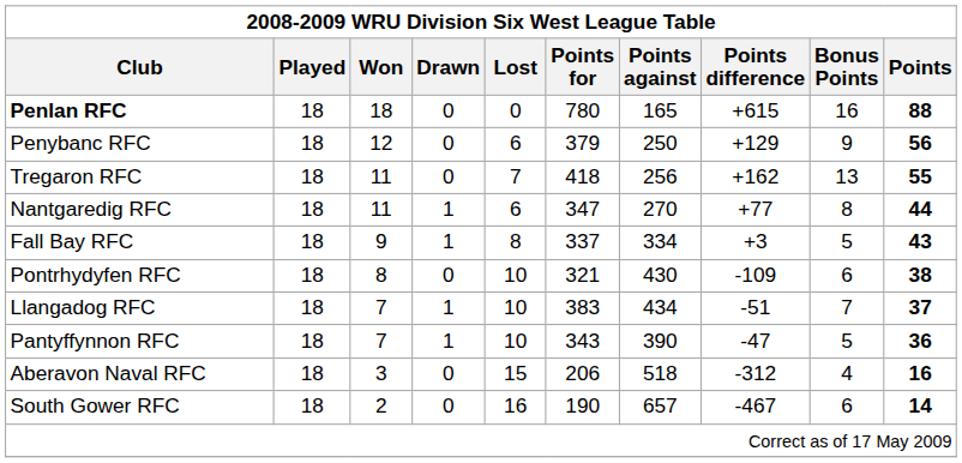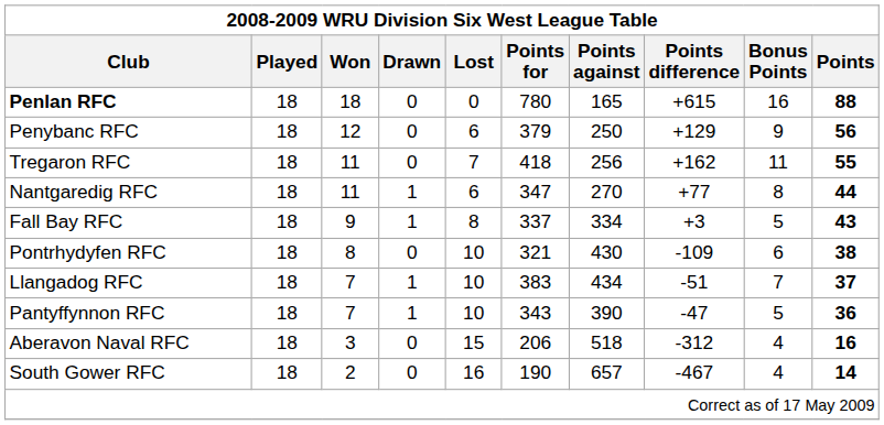 <table class="wikitable" style="float:left; margin-right:15px; text-align: center;">
 <tr>
 <td colspan="10" bgcolor="#FFFFFF" cellpadding="0" cellspacing="0"><strong>2008-2009 WRU Division Six West League Table</strong></td>
 </tr>
 <tr>
 <th bgcolor="#efefef" width="200">Club</th>
 <th bgcolor="#efefef" width="40">Played</th>
 <th bgcolor="#efefef" width="40">Won</th>
 <th bgcolor="#efefef" width="40">Drawn</th>
 <th bgcolor="#efefef" width="40">Lost</th>
 <th bgcolor="#efefef" width="40">Points for</th>
 <th bgcolor="#efefef" width="40">Points against</th>
 <th bgcolor="#efefef" width="40">Points difference</th>
 <th bgcolor="#efefef" width="40">Bonus Points</th>
 <th bgcolor="#efefef" width="40">Points</th>
 </tr>
 <tr bgcolor=#ffffff align=center>
 <td align=left><strong>Penlan RFC</strong></td>
 <td>18</td>
 <td>18</td>
 <td>0</td>
 <td>0</td>
 <td>780</td>
 <td>165</td>
 <td>+615</td>
 <td>16</td>
 <td><strong>88</strong></td>
 </tr>
 <tr bgcolor=#ffffff align=center>
 <td align=left>Penybanc RFC</td>
 <td>18</td>
 <td>12</td>
 <td>0</td>
 <td>6</td>
 <td>379</td>
 <td>250</td>
 <td>+129</td>
 <td>9</td>
 <td><strong>56</strong></td>
 </tr>
 <tr bgcolor=#ffffff align=center>
 <td align=left>Tregaron RFC</td>
 <td>18</td>
 <td>11</td>
 <td>0</td>
 <td>7</td>
 <td>418</td>
 <td>256</td>
 <td>+162</td>
-<td>13</td>
+<td>11</td>
 <td><strong>55</strong></td>
 </tr>
 <tr bgcolor=#ffffff align=center>
 <td align=left>Nantgaredig RFC</td>
 <td>18</td>
 <td>11</td>
 <td>1</td>
 <td>6</td>
 <td>347</td>
 <td>270</td>
 <td>+77</td>
 <td>8</td>
 <td><strong>44</strong></td>
 </tr>
 <tr bgcolor=#ffffff align=center>
 <td align=left>Fall Bay RFC</td>
 <td>18</td>
 <td>9</td>
 <td>1</td>
 <td>8</td>
 <td>337</td>
 <td>334</td>
 <td>+3</td>
 <td>5</td>
 <td><strong>43</strong></td>
 </tr>
 <tr bgcolor=#ffffff align=center>
 <td align=left>Pontrhydyfen RFC</td>
 <td>18</td>
 <td>8</td>
 <td>0</td>
 <td>10</td>
 <td>321</td>
 <td>430</td>
 <td>-109</td>
 <td>6</td>
 <td><strong>38</strong></td>
 </tr>
 <tr bgcolor=#ffffff align=center>
 <td align=left>Llangadog RFC</td>
 <td>18</td>
 <td>7</td>
 <td>1</td>
 <td>10</td>
 <td>383</td>
 <td>434</td>
 <td>-51</td>
 <td>7</td>
 <td><strong>37</strong></td>
 </tr>
 <tr bgcolor=#ffffff align=center>
 <td align=left>Pantyffynnon RFC</td>
 <td>18</td>
 <td>7</td>
 <td>1</td>
 <td>10</td>
 <td>343</td>
 <td>390</td>
 <td>-47</td>
 <td>5</td>
 <td><strong>36</strong></td>
 </tr>
 <tr bgcolor=#ffffff align=center>
 <td align=left>Aberavon Naval RFC</td>
 <td>18</td>
 <td>3</td>
 <td>0</td>
 <td>15</td>
 <td>206</td>
 <td>518</td>
 <td>-312</td>
 <td>4</td>
 <td><strong>16</strong></td>
 </tr>
 <tr bgcolor=#ffffff align=center>
 <td align=left>South Gower RFC</td>
 <td>18</td>
 <td>2</td>
 <td>0</td>
 <td>16</td>
 <td>190</td>
 <td>657</td>
 <td>-467</td>
-<td>6</td>
+<td>4</td>
 <td><strong>14</strong></td>
 </tr>
 <tr>
 <td colspan="10" align="right" bgcolor="#FFFFFF" cellpadding="0" cellspacing="0"><small>Correct as of 17 May 2009</small></td>
 </tr>
 <tr>
 </tr>
 </table>
